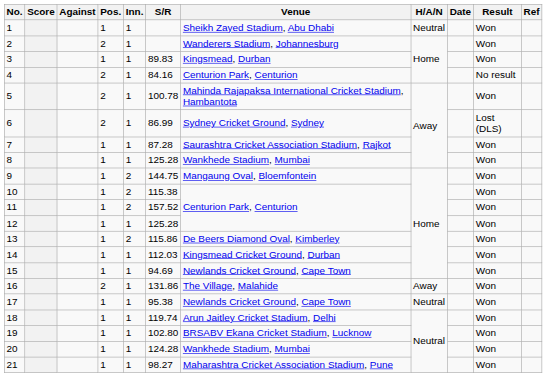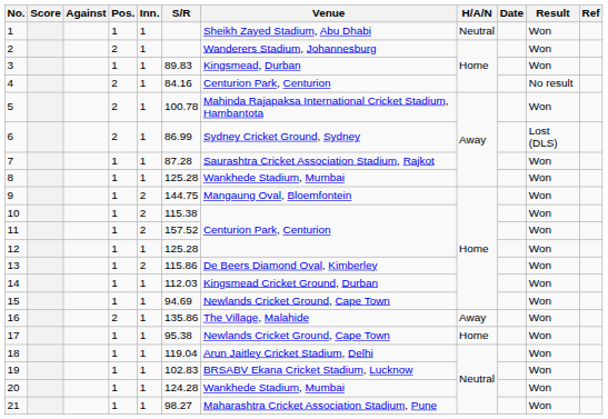 <table class="wikitable plainrowheaders sortable">
 <tr>
 <th>No.</th>
 <th>Score</th>
 <th>Against</th>
 <th>Pos.</th>
 <th>Inn.</th>
 <th>S/R</th>
 <th>Venue</th>
 <th>H/A/N</th>
 <th>Date</th>
 <th>Result</th>
 <th scope="col" class="unsortable">Ref</th>
 </tr>
 <tr>
 <td>1</td>
 <th scope="row"></th>
 <td></td>
 <td>1</td>
 <td>1</td>
 <td></td>
 <td><a href='#'>Sheikh Zayed Stadium</a>, <a href='#'>Abu Dhabi</a></td>
 <td>Neutral</td>
 <td></td>
 <td>Won</td>
 <td></td>
 </tr>
 <tr>
 <td>2</td>
 <th scope="row"> </th>
 <td></td>
 <td>2</td>
 <td>1</td>
 <td></td>
 <td><a href='#'>Wanderers Stadium</a>, <a href='#'>Johannesburg</a></td>
 <td rowspan=3>Home</td>
 <td></td>
 <td>Won</td>
 <td></td>
 </tr>
 <tr>
 <td>3</td>
 <th scope="row"> </th>
 <td></td>
 <td>1</td>
 <td>1</td>
 <td>89.83</td>
 <td><a href='#'>Kingsmead</a>, <a href='#'>Durban</a></td>
 <td></td>
 <td>Won</td>
 <td></td>
 </tr>
 <tr>
 <td>4</td>
 <th scope="row"></th>
 <td></td>
 <td>2</td>
 <td>1</td>
 <td>84.16</td>
 <td><a href='#'>Centurion Park</a>, <a href='#'>Centurion</a></td>
 <td></td>
 <td>No result</td>
 <td></td>
 </tr>
 <tr>
 <td>5</td>
 <th scope="row"></th>
 <td></td>
 <td>2</td>
 <td>1</td>
 <td>100.78</td>
 <td><a href='#'>Mahinda Rajapaksa International Cricket Stadium</a>, <a href='#'>Hambantota</a></td>
 <td rowspan=4>Away</td>
 <td></td>
 <td>Won</td>
 <td></td>
 </tr>
 <tr>
 <td>6</td>
 <th scope="row"> </th>
 <td></td>
 <td>2</td>
 <td>1</td>
 <td>86.99</td>
 <td><a href='#'>Sydney Cricket Ground</a>, <a href='#'>Sydney</a></td>
 <td></td>
 <td>Lost (DLS)</td>
 <td></td>
 </tr>
 <tr>
 <td>7</td>
 <th scope="row"></th>
 <td></td>
 <td>1</td>
 <td>1</td>
 <td>87.28</td>
 <td><a href='#'>Saurashtra Cricket Association Stadium</a>, <a href='#'>Rajkot</a></td>
 <td></td>
 <td>Won</td>
 <td></td>
 </tr>
 <tr>
 <td>8</td>
 <th scope="row"> </th>
 <td></td>
 <td>1</td>
 <td>1</td>
 <td>125.28</td>
 <td><a href='#'>Wankhede Stadium</a>, <a href='#'>Mumbai</a></td>
 <td></td>
 <td>Won</td>
 <td></td>
 </tr>
 <tr>
 <td>9</td>
 <th scope="row"> </th>
 <td></td>
 <td>1</td>
 <td>2</td>
 <td>144.75</td>
 <td><a href='#'>Mangaung Oval</a>, <a href='#'>Bloemfontein</a></td>
 <td rowspan=7>Home</td>
 <td></td>
 <td>Won</td>
 <td></td>
 </tr>
 <tr>
 <td>10</td>
 <th scope="row"> </th>
 <td></td>
 <td>1</td>
 <td>2</td>
 <td>115.38</td>
 <td rowspan=3><a href='#'>Centurion Park</a>, <a href='#'>Centurion</a></td>
 <td></td>
 <td>Won</td>
 <td></td>
 </tr>
 <tr>
 <td>11</td>
 <th scope="row"> </th>
 <td></td>
 <td>1</td>
 <td>2</td>
 <td>157.52</td>
 <td></td>
 <td>Won</td>
 <td></td>
 </tr>
 <tr>
 <td>12</td>
 <th scope="row"></th>
 <td></td>
 <td>1</td>
 <td>1</td>
 <td>125.28</td>
 <td></td>
 <td>Won</td>
 <td></td>
 </tr>
 <tr>
 <td>13</td>
 <th scope="row"> </th>
 <td></td>
 <td>1</td>
 <td>2</td>
 <td>115.86</td>
 <td><a href='#'>De Beers Diamond Oval</a>, <a href='#'>Kimberley</a></td>
 <td></td>
 <td>Won</td>
 <td></td>
 </tr>
 <tr>
 <td>14</td>
 <th scope="row"> </th>
 <td></td>
 <td>1</td>
 <td>1</td>
 <td>112.03</td>
 <td><a href='#'>Kingsmead Cricket Ground</a>, <a href='#'>Durban</a></td>
 <td></td>
 <td>Won</td>
 <td></td>
 </tr>
 <tr>
 <td>15</td>
 <th scope="row"> </th>
 <td></td>
 <td>1</td>
 <td>1</td>
 <td>94.69</td>
 <td><a href='#'>Newlands Cricket Ground</a>, <a href='#'>Cape Town</a></td>
 <td></td>
 <td>Won</td>
 <td></td>
 </tr>
 <tr>
 <td>16</td>
 <th scope="row"></th>
 <td></td>
 <td>2</td>
 <td>1</td>
-<td>131.86</td>
+<td>135.86</td>
 <td><a href='#'>The Village</a>, <a href='#'>Malahide</a></td>
 <td>Away</td>
 <td></td>
 <td>Won</td>
 <td></td>
 </tr>
 <tr>
 <td>17</td>
 <th scope="row"> </th>
 <td></td>
 <td>1</td>
 <td>1</td>
 <td>95.38</td>
 <td><a href='#'>Newlands Cricket Ground</a>, <a href='#'>Cape Town</a></td>
-<td>Neutral</td>
+<td>Home</td>
 <td></td>
 <td>Won</td>
 <td></td>
 </tr>
 <tr>
 <td>18</td>
 <th scope="row"></th>
 <td></td>
 <td>1</td>
 <td>1</td>
-<td>119.74</td>
+<td>119.04</td>
 <td><a href='#'>Arun Jaitley Cricket Stadium</a>, <a href='#'>Delhi</a></td>
 <td rowspan=4>Neutral</td>
 <td></td>
 <td>Won</td>
 <td></td>
 </tr>
 <tr>
 <td>19</td>
 <th scope="row"> </th>
 <td></td>
 <td>1</td>
 <td>1</td>
-<td>102.80</td>
+<td>102.83</td>
 <td><a href='#'>BRSABV Ekana Cricket Stadium</a>, <a href='#'>Lucknow</a></td>
 <td></td>
 <td>Won</td>
 <td></td>
 </tr>
 <tr>
 <td>20</td>
 <th scope="row"> </th>
 <td></td>
 <td>1</td>
 <td>1</td>
 <td>124.28</td>
 <td><a href='#'>Wankhede Stadium</a>, <a href='#'>Mumbai</a></td>
 <td></td>
 <td>Won</td>
 <td></td>
 </tr>
 <tr>
 <td>21</td>
 <th scope="row"></th>
 <td></td>
 <td>1</td>
 <td>1</td>
 <td>98.27</td>
 <td><a href='#'>Maharashtra Cricket Association Stadium</a>, <a href='#'>Pune</a></td>
 <td></td>
 <td>Won</td>
 <td></td>
 </tr>
 </table>
